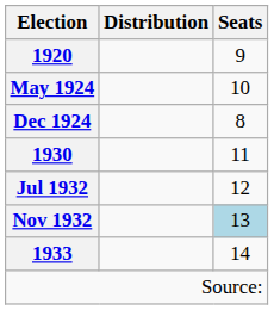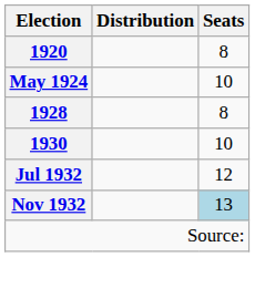 <table class=wikitable style="font-size:90%; text-align:center">
 <tr>
 <th>Election</th>
 <th>Distribution</th>
 <th>Seats</th>
 </tr>
 <tr>
 <th><a href='#'>1920</a></th>
 <td align=left>        </td>
-<td>9</td>
+<td>8</td>
 </tr>
 <tr>
 <th><a href='#'>May 1924</a></th>
 <td align=left>         </td>
 <td>10</td>
 </tr>
 <tr>
-<th><a href='#'>Dec 1924</a></th>
+<th><a href='#'>1928</a></th>
 <td align=left>       </td>
 <td>8</td>
 </tr>
 <tr>
 <th><a href='#'>1930</a></th>
 <td align=left>          </td>
-<td>11</td>
+<td>10</td>
 </tr>
 <tr>
 <th><a href='#'>Jul 1932</a></th>
 <td align=left>           </td>
 <td>12</td>
 </tr>
 <tr>
 <th><a href='#'>Nov 1932</a></th>
 <td align=left>            </td>
 <td style="background: lightblue;">13</td>
 </tr>
 <tr>
-<th><a href='#'>1933</a></th>
-<td align=left>             </td>
-<td>14</td>
-</tr>
-<tr>
 <td colspan=3 align=right>Source: </td>
 </tr>
 </table>
